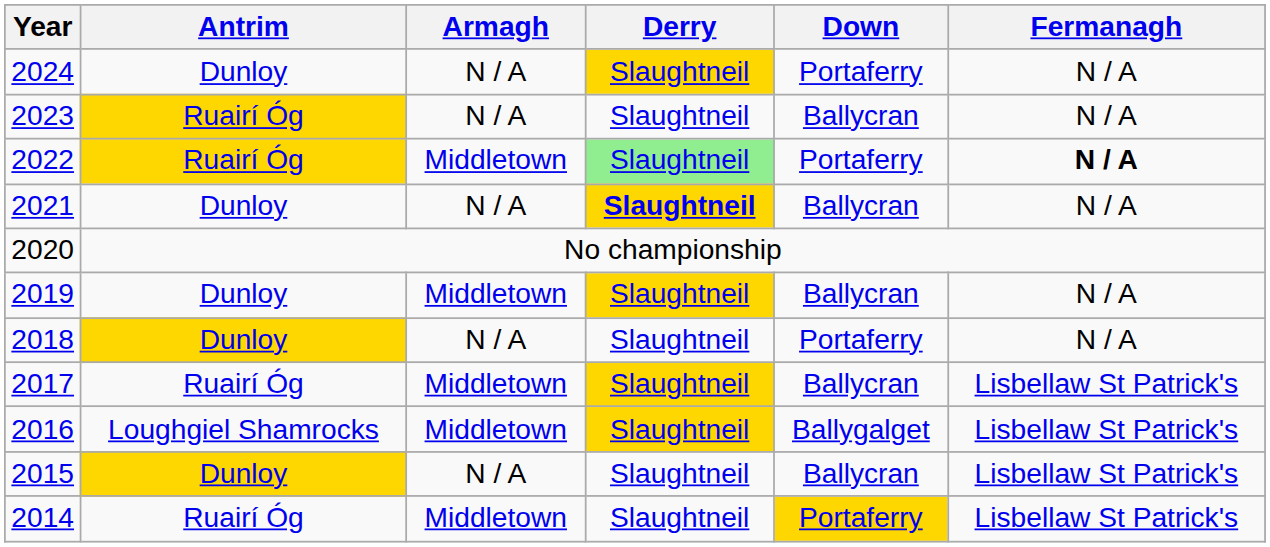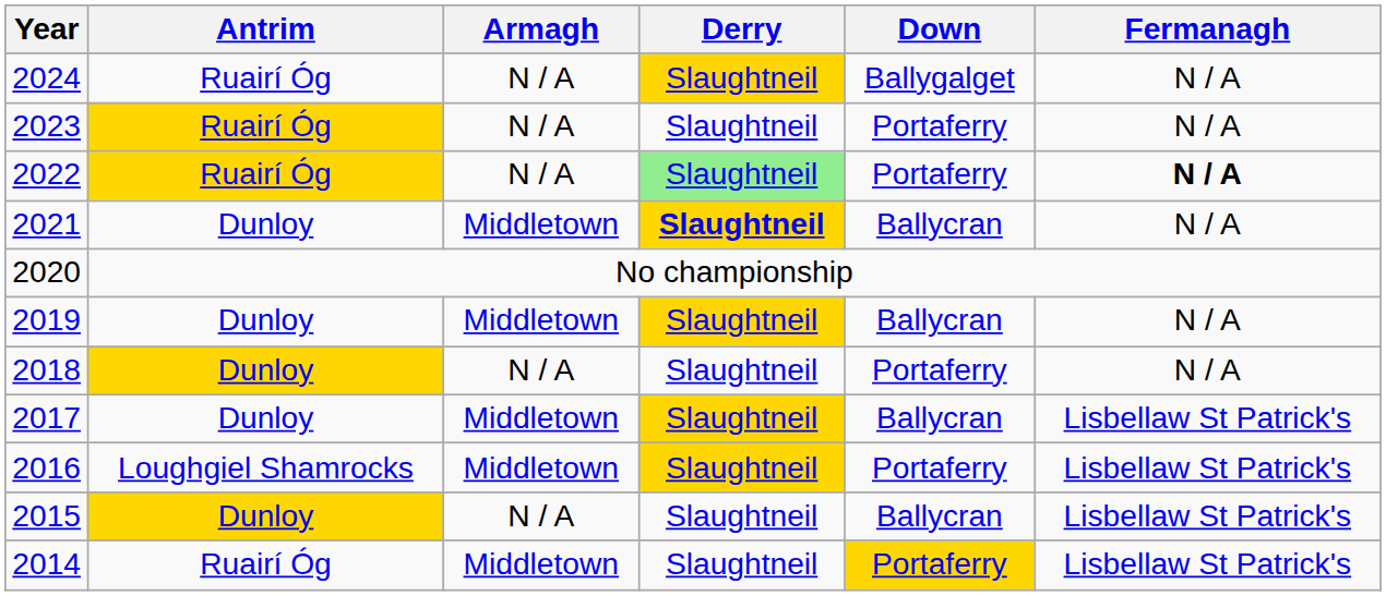 <table class="wikitable sortable" style="text-align:center">
 <tr>
 <th width="6%"><strong>Year</strong></th>
 <th><a href='#'>Antrim</a></th>
 <th><a href='#'>Armagh</a></th>
 <th><a href='#'>Derry</a></th>
 <th><a href='#'>Down</a></th>
 <th><a href='#'>Fermanagh</a></th>
 </tr>
 <tr>
 <td><a href='#'>2024</a></td>
-<td><a href='#'>Dunloy</a></td>
+<td><a href='#'>Ruairí Óg</a></td>
 <td>N / A</td>
 <td bgcolor=gold><a href='#'>Slaughtneil</a></td>
-<td><a href='#'>Portaferry</a></td>
+<td><a href='#'>Ballygalget</a></td>
 <td>N / A</td>
 </tr>
 <tr>
 <td><a href='#'>2023</a></td>
 <td bgcolor=gold><a href='#'>Ruairí Óg</a></td>
 <td>N / A</td>
 <td><a href='#'>Slaughtneil</a></td>
-<td><a href='#'>Ballycran</a></td>
+<td><a href='#'>Portaferry</a></td>
 <td>N / A</td>
 </tr>
 <tr>
 <td><a href='#'>2022</a></td>
 <td bgcolor=gold><a href='#'>Ruairí Óg</a></td>
-<td><a href='#'>Middletown</a></td>
+<td>N / A</td>
 <td style="background: lightgreen;"><a href='#'>Slaughtneil</a></td>
 <td><a href='#'>Portaferry</a></td>
 <td><strong>N / A</strong></td>
 </tr>
 <tr>
 <td><a href='#'>2021</a></td>
 <td><a href='#'>Dunloy</a></td>
-<td>N / A</td>
+<td><a href='#'>Middletown</a></td>
 <td bgcolor=gold><strong><a href='#'>Slaughtneil</a></strong></td>
 <td><a href='#'>Ballycran</a></td>
 <td>N / A</td>
 </tr>
 <tr>
 <td>2020</td>
 <td colspan="5">No championship</td>
 </tr>
 <tr>
 <td><a href='#'>2019</a></td>
 <td><a href='#'>Dunloy</a></td>
 <td><a href='#'>Middletown</a></td>
 <td bgcolor=gold><a href='#'>Slaughtneil</a></td>
 <td><a href='#'>Ballycran</a></td>
 <td>N / A</td>
 </tr>
 <tr>
 <td><a href='#'>2018</a></td>
 <td bgcolor=gold><a href='#'>Dunloy</a></td>
 <td>N / A</td>
 <td><a href='#'>Slaughtneil</a></td>
 <td><a href='#'>Portaferry</a></td>
 <td>N / A</td>
 </tr>
 <tr>
 <td><a href='#'>2017</a></td>
-<td><a href='#'>Ruairí Óg</a></td>
+<td><a href='#'>Dunloy</a></td>
 <td><a href='#'>Middletown</a></td>
 <td bgcolor=gold><a href='#'>Slaughtneil</a></td>
 <td><a href='#'>Ballycran</a></td>
 <td><a href='#'>Lisbellaw St Patrick's</a></td>
 </tr>
 <tr>
 <td><a href='#'>2016</a></td>
 <td><a href='#'>Loughgiel Shamrocks</a></td>
 <td><a href='#'>Middletown</a></td>
 <td bgcolor=gold><a href='#'>Slaughtneil</a></td>
-<td><a href='#'>Ballygalget</a></td>
+<td><a href='#'>Portaferry</a></td>
 <td><a href='#'>Lisbellaw St Patrick's</a></td>
 </tr>
 <tr>
 <td><a href='#'>2015</a></td>
 <td bgcolor=gold><a href='#'>Dunloy</a></td>
 <td>N / A</td>
 <td><a href='#'>Slaughtneil</a></td>
 <td><a href='#'>Ballycran</a></td>
 <td><a href='#'>Lisbellaw St Patrick's</a></td>
 </tr>
 <tr>
 <td><a href='#'>2014</a></td>
 <td><a href='#'>Ruairí Óg</a></td>
 <td><a href='#'>Middletown</a></td>
 <td><a href='#'>Slaughtneil</a></td>
 <td bgcolor=gold><a href='#'>Portaferry</a></td>
 <td><a href='#'>Lisbellaw St Patrick's</a></td>
 </tr>
 </table>
